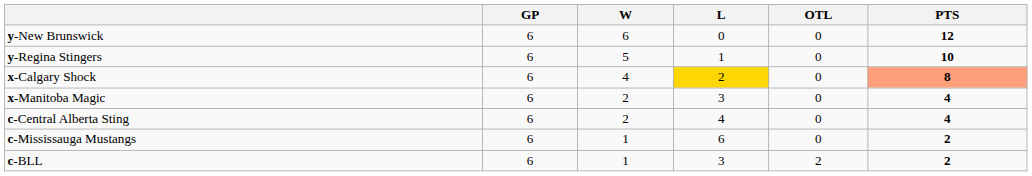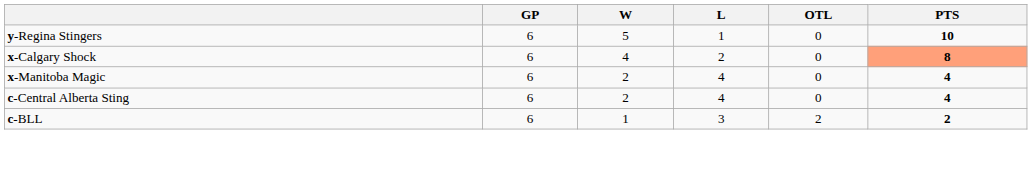 <table class="wikitable" style="text-align:center">
 <tr>
 <th bgcolor="#DDDDFF" width="15%"></th>
 <th bgcolor="#DDDDFF" width="3%">GP</th>
 <th bgcolor="#DDDDFF" width="3%">W</th>
 <th bgcolor="#DDDDFF" width="3%">L</th>
 <th bgcolor="#DDDDFF" width="3%">OTL</th>
 <th bgcolor="#DDDDFF" width="5%">PTS</th>
-</tr>
-<tr>
-<td align=left><strong>y</strong>-New Brunswick</td>
-<td>6</td>
-<td>6</td>
-<td>0</td>
-<td>0</td>
-<td><strong>12</strong></td>
 </tr>
 <tr>
 <td align=left><strong>y</strong>-Regina Stingers</td>
 <td>6</td>
 <td>5</td>
 <td>1</td>
 <td>0</td>
 <td><strong>10</strong></td>
 </tr>
 <tr>
 <td align=left><strong>x</strong>-Calgary Shock</td>
 <td>6</td>
 <td>4</td>
-<td style="background: gold;">2</td>
+<td>2</td>
 <td>0</td>
 <td style="background: lightsalmon;"><strong>8</strong></td>
 </tr>
 <tr>
 <td align=left><strong>x</strong>-Manitoba Magic</td>
 <td>6</td>
 <td>2</td>
-<td>3</td>
+<td>4</td>
 <td>0</td>
 <td><strong>4</strong></td>
 </tr>
 <tr>
 <td align=left><strong>c</strong>-Central Alberta Sting</td>
 <td>6</td>
 <td>2</td>
 <td>4</td>
 <td>0</td>
 <td><strong>4</strong></td>
 </tr>
 <tr>
-<td align=left><strong>c</strong>-Mississauga Mustangs</td>
-<td>6</td>
-<td>1</td>
-<td>6</td>
-<td>0</td>
-<td><strong>2</strong></td>
-</tr>
-<tr>
 <td align=left><strong>c</strong>-BLL</td>
 <td>6</td>
 <td>1</td>
 <td>3</td>
 <td>2</td>
 <td><strong>2</strong></td>
 </tr>
 </table>
